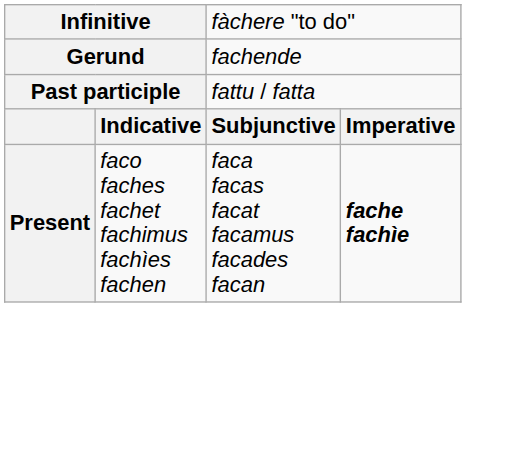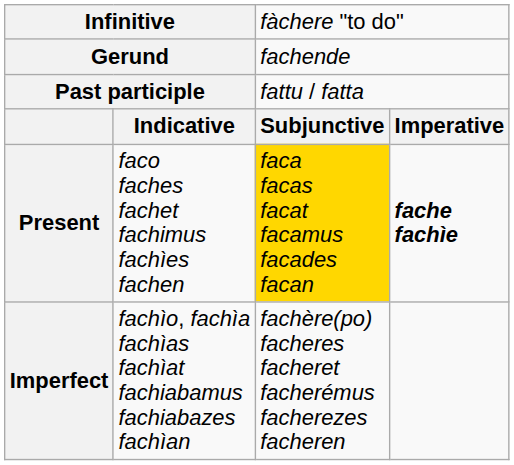 <table class="wikitable">
 <tr>
 <th colspan=2>Infinitive</th>
 <td colspan=2><em>fàchere</em> "to do"</td>
 </tr>
 <tr>
 <th colspan=2>Gerund</th>
 <td colspan=2><em>fachende</em></td>
 </tr>
 <tr>
 <th colspan=2>Past participle</th>
 <td colspan=2><em>fattu</em> / <em>fatta</em></td>
 </tr>
 <tr>
 <th></th>
 <th>Indicative</th>
 <th>Subjunctive</th>
 <th>Imperative</th>
 </tr>
 <tr>
 <th>Present</th>
 <td><em>faco</em><br><em>faches</em><br><em>fachet</em><br><em>fachimus</em><br><em>fachìes</em><br><em>fachen</em></td>
-<td><em>faca</em><br><em>facas</em><br><em>facat</em><br><em>facamus</em><br><em>facades</em><br><em>facan</em></td>
+<td style="background: gold;"><em>faca</em><br><em>facas</em><br><em>facat</em><br><em>facamus</em><br><em>facades</em><br><em>facan</em></td>
 <td><strong><em>fache</em><br><em>fachìe</em></strong></td>
 </tr>
+<tr>
+<th>Imperfect</th>
+<td><em>fachìo</em>, <em>fachìa</em><br><em>fachìas</em><br><em>fachìat</em><br><em>fachiabamus</em><br><em>fachiabazes</em><br><em>fachìan</em></td>
+<td><em>fachère(po)</em><br><em>facheres</em><br><em>facheret</em><br><em>facherémus</em><br><em>facherezes</em><br><em>facheren</em></td>
+<td></td>
+</tr>
 </table>
